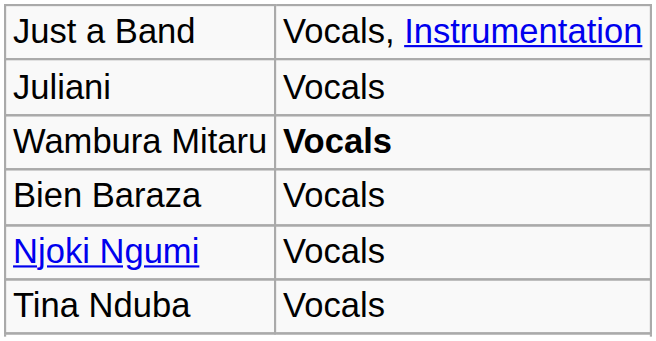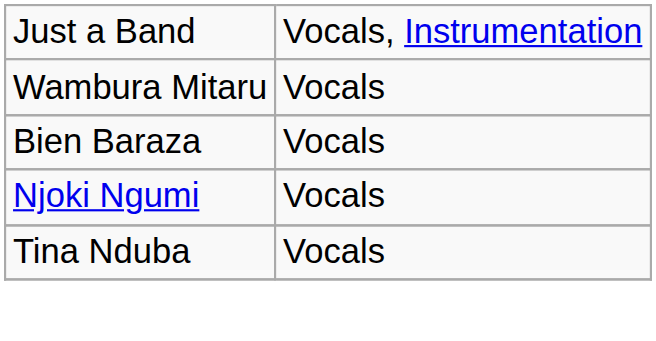 <table class="wikitable">
 <tr>
 <td>Just a Band</td>
 <td>Vocals, <a href='#'>Instrumentation</a></td>
 </tr>
 <tr>
 </tr>
 <tr>
-<td>Juliani</td>
-<td>Vocals</td>
-</tr>
-<tr>
 </tr>
 <tr>
 <td>Wambura Mitaru</td>
-<td><strong>Vocals</strong></td>
+<td>Vocals</td>
 </tr>
 <tr>
 </tr>
 <tr>
 <td>Bien Baraza</td>
 <td>Vocals</td>
 </tr>
 <tr>
 </tr>
 <tr>
 <td><a href='#'>Njoki Ngumi</a></td>
 <td>Vocals</td>
 </tr>
 <tr>
 </tr>
 <tr>
 <td>Tina Nduba</td>
 <td>Vocals</td>
 </tr>
 <tr>
 </tr>
 <tr>
 </tr>
 </table>
